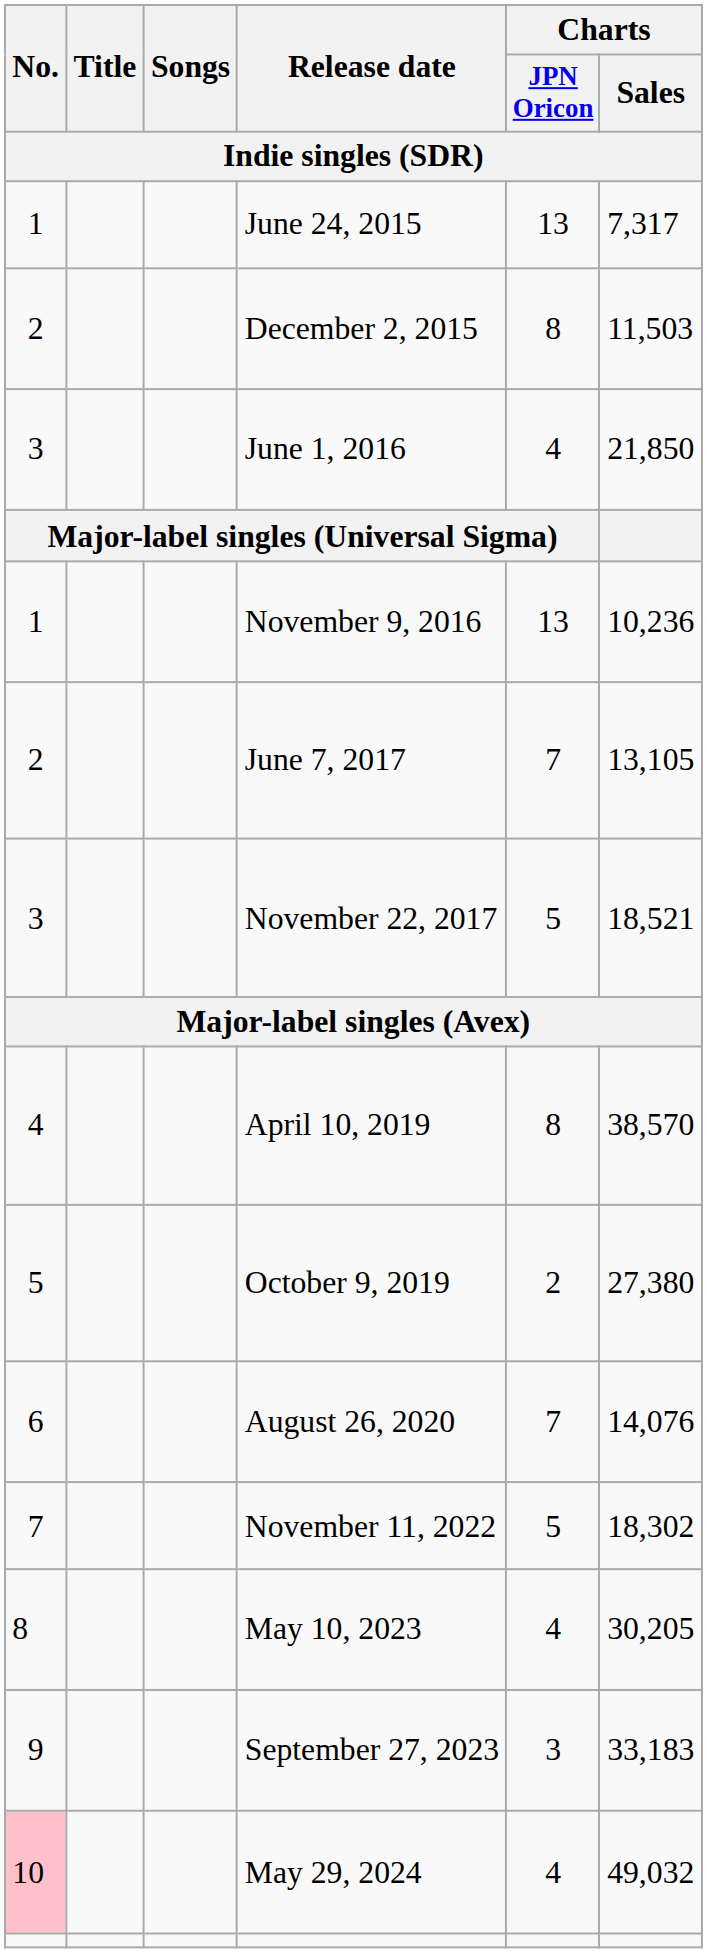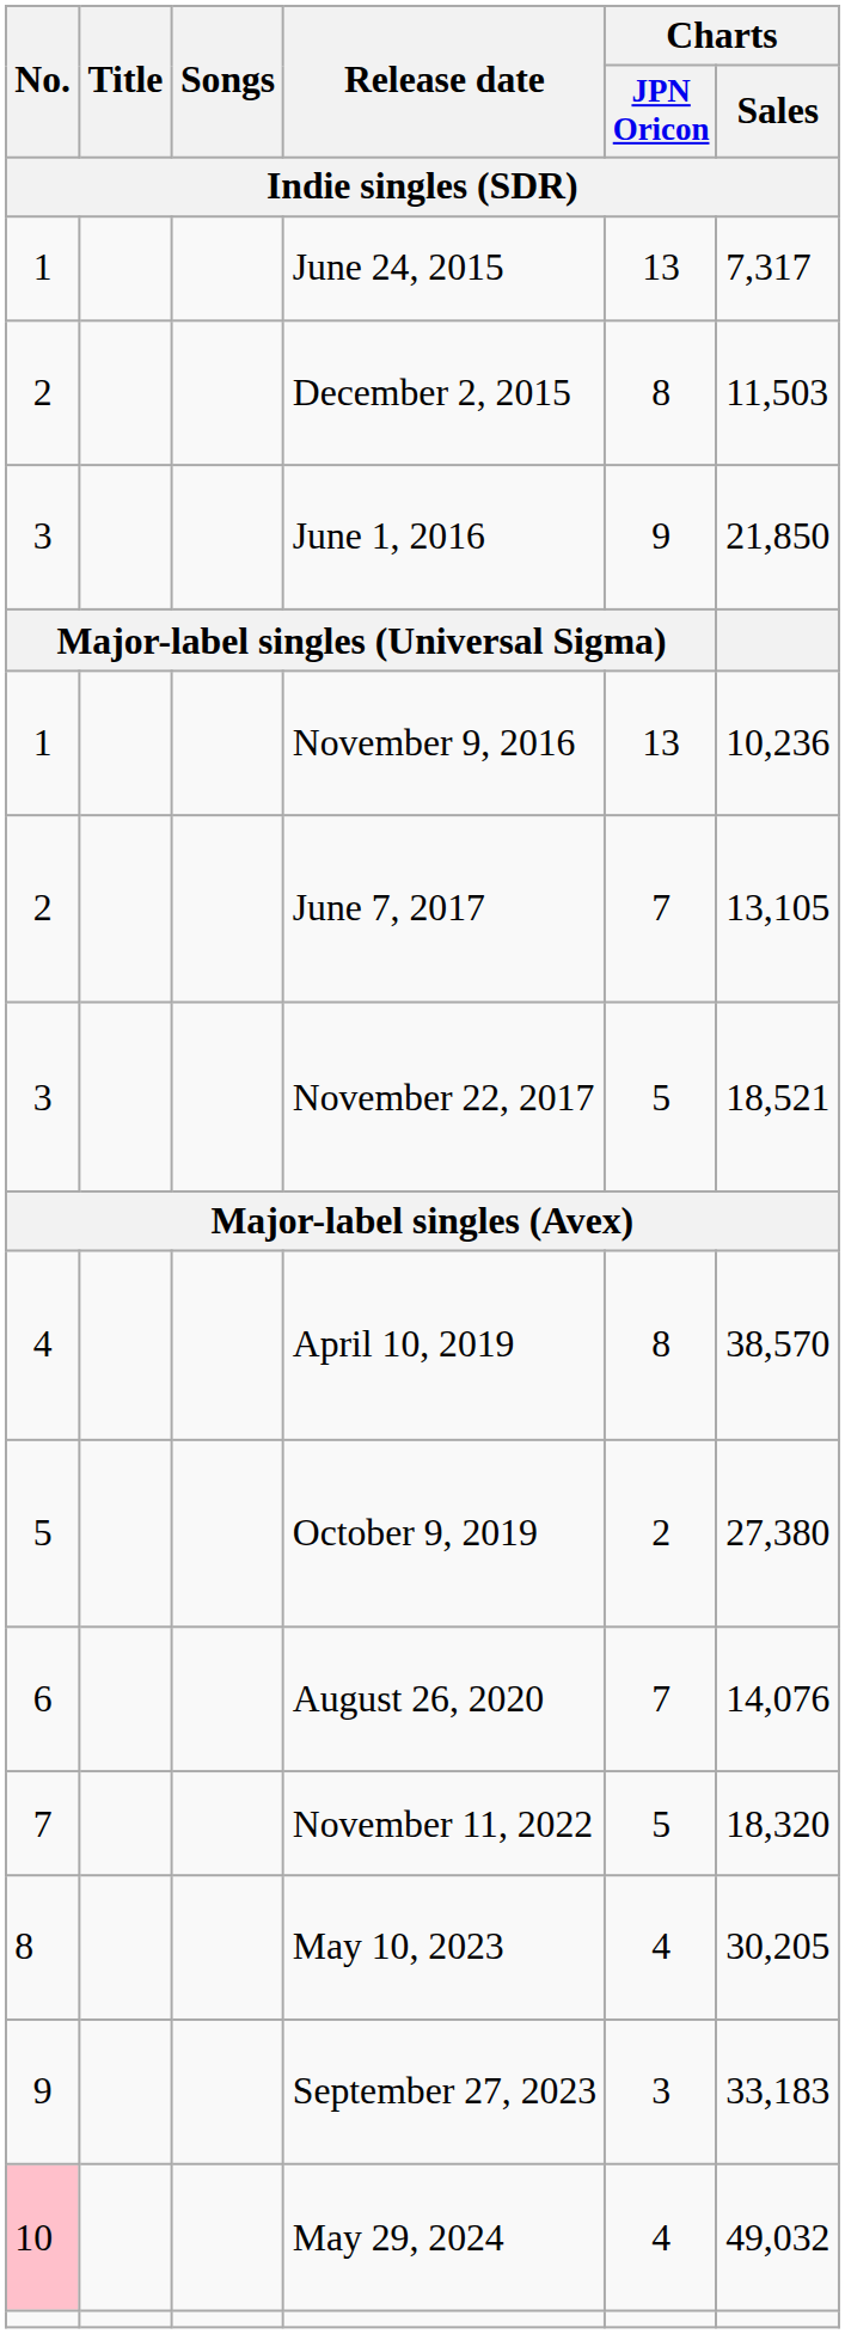 <table class="wikitable">
 <tr>
 <th rowspan="2">No.</th>
 <th rowspan="2">Title</th>
 <th rowspan="2">Songs</th>
 <th rowspan="2">Release date</th>
 <th colspan="2">Charts</th>
 </tr>
 <tr>
 <th style="width:3em;font-size:85%;"><a href='#'>JPN<br>Oricon</a><br></th>
 <th>Sales</th>
 </tr>
 <tr>
 <th colspan="6">Indie singles <strong>(SDR)</strong></th>
 </tr>
 <tr>
 <td style="text-align:center;">1</td>
 <td></td>
 <td><br><br></td>
 <td>June 24, 2015</td>
 <td style="text-align:center;">13</td>
 <td>7,317</td>
 </tr>
 <tr>
 <td style="text-align:center;">2</td>
 <td></td>
 <td><br><br><br></td>
 <td>December 2, 2015</td>
 <td style="text-align:center;">8</td>
 <td>11,503</td>
 </tr>
 <tr>
 <td style="text-align:center;">3</td>
 <td></td>
 <td><br><br><br></td>
 <td>June 1, 2016</td>
-<td style="text-align:center;">4</td>
+<td style="text-align:center;">9</td>
 <td>21,850</td>
 </tr>
 <tr>
 <th colspan="5">Major-label singles (Universal Sigma)</th>
 <th></th>
 </tr>
 <tr>
 <td style="text-align:center;">1</td>
 <td></td>
 <td><br><br><br></td>
 <td>November 9, 2016</td>
 <td style="text-align:center;">13</td>
 <td>10,236</td>
 </tr>
 <tr>
 <td style="text-align:center;">2</td>
 <td></td>
 <td><br><br><br><br></td>
 <td>June 7, 2017</td>
 <td style="text-align:center;">7</td>
 <td>13,105</td>
 </tr>
 <tr>
 <td style="text-align:center;">3</td>
 <td></td>
 <td><br><br><br><br></td>
 <td>November 22, 2017</td>
 <td style="text-align:center;">5</td>
 <td>18,521</td>
 </tr>
 <tr>
 <th colspan="6">Major-label singles (Avex)</th>
 </tr>
 <tr>
 <td style="text-align:center;">4</td>
 <td></td>
 <td><br><br><br><br></td>
 <td>April 10, 2019</td>
 <td style="text-align:center;">8</td>
 <td>38,570</td>
 </tr>
 <tr>
 <td style="text-align:center;">5</td>
 <td></td>
 <td><br><br><br><br></td>
 <td>October 9, 2019</td>
 <td style="text-align:center;">2</td>
 <td>27,380</td>
 </tr>
 <tr>
 <td style="text-align:center;">6</td>
 <td></td>
 <td><br><br><br></td>
 <td>August 26, 2020</td>
 <td style="text-align:center;">7</td>
 <td>14,076</td>
 </tr>
 <tr>
 <td style="text-align:center;">7</td>
 <td></td>
 <td><br><br></td>
 <td>November 11, 2022</td>
 <td style="text-align:center;">5</td>
-<td>18,302</td>
+<td>18,320</td>
 </tr>
 <tr>
 <td>8</td>
 <td></td>
 <td><br><br><br></td>
 <td>May 10, 2023</td>
 <td style="text-align:center;">4</td>
 <td>30,205</td>
 </tr>
 <tr>
 <td style="text-align:center;">9</td>
 <td></td>
 <td><br><br><br></td>
 <td>September 27, 2023</td>
 <td style="text-align:center;">3</td>
 <td>33,183</td>
 </tr>
 <tr>
 <td style="background: pink;">10</td>
 <td></td>
 <td><br><br><br></td>
 <td>May 29, 2024</td>
 <td style="text-align:center;">4</td>
 <td>49,032</td>
 </tr>
 <tr>
 <td></td>
 <td></td>
 <td></td>
 <td></td>
 <td></td>
 <td></td>
 </tr>
 </table>
